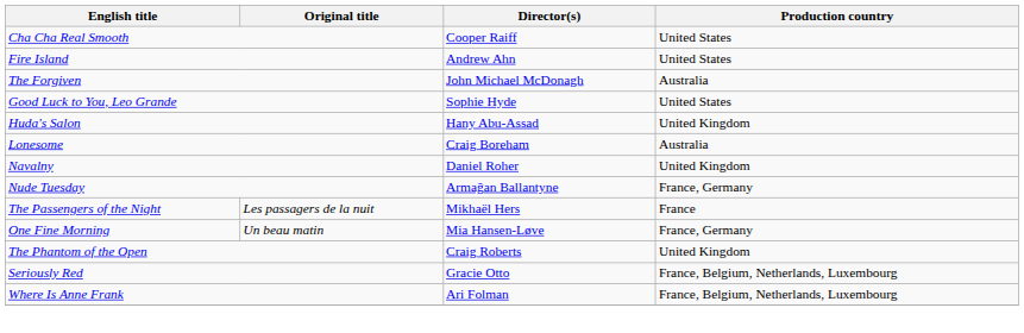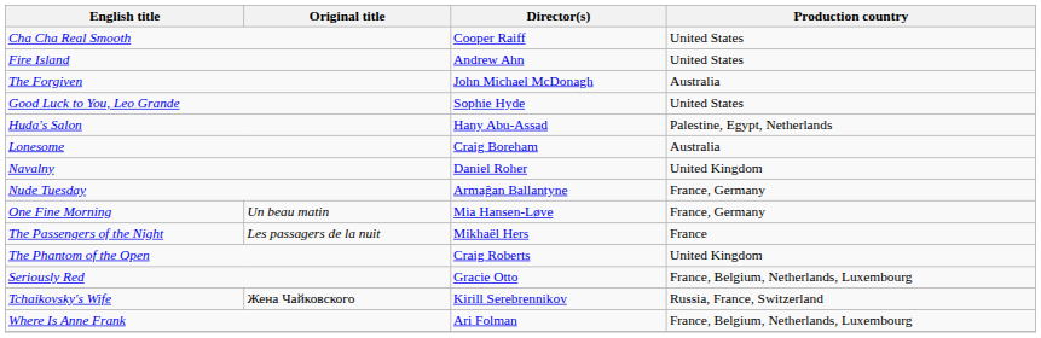 <table class="wikitable" style="width:95%; margin-bottom:2px">
 <tr>
 <th>English title</th>
 <th>Original title</th>
 <th>Director(s)</th>
 <th>Production country</th>
 </tr>
 <tr>
 <td colspan="2"><em><a href='#'>Cha Cha Real Smooth</a></em></td>
 <td><a href='#'>Cooper Raiff</a></td>
 <td>United States</td>
 </tr>
 <tr>
 <td colspan="2"><em><a href='#'>Fire Island</a></em></td>
 <td><a href='#'>Andrew Ahn</a></td>
 <td>United States</td>
 </tr>
 <tr>
 <td colspan="2"><em><a href='#'>The Forgiven</a></em></td>
 <td><a href='#'>John Michael McDonagh</a></td>
 <td>Australia</td>
 </tr>
 <tr>
 <td colspan="2"><em><a href='#'>Good Luck to You, Leo Grande</a></em></td>
 <td><a href='#'>Sophie Hyde</a></td>
 <td>United States</td>
 </tr>
 <tr>
 <td colspan="2"><em><a href='#'>Huda's Salon</a></em></td>
 <td><a href='#'>Hany Abu-Assad</a></td>
-<td>United Kingdom</td>
+<td>Palestine, Egypt, Netherlands</td>
 </tr>
 <tr>
 <td colspan="2"><em><a href='#'>Lonesome</a></em></td>
 <td><a href='#'>Craig Boreham</a></td>
 <td>Australia</td>
 </tr>
 <tr>
 <td colspan="2"><em><a href='#'>Navalny</a></em></td>
 <td><a href='#'>Daniel Roher</a></td>
 <td>United Kingdom</td>
 </tr>
 <tr>
 <td colspan="2"><em><a href='#'>Nude Tuesday</a></em></td>
 <td><a href='#'>Armağan Ballantyne</a></td>
 <td>France, Germany</td>
 </tr>
 <tr>
+<td><em><a href='#'>One Fine Morning</a></em></td>
+<td><em>Un beau matin</em></td>
+<td><a href='#'>Mia Hansen-Løve</a></td>
+<td>France, Germany</td>
+</tr>
+<tr>
 <td><em><a href='#'>The Passengers of the Night</a></em></td>
 <td><em>Les passagers de la nuit</em></td>
 <td><a href='#'>Mikhaël Hers</a></td>
 <td>France</td>
-</tr>
-<tr>
-<td><em><a href='#'>One Fine Morning</a></em></td>
-<td><em>Un beau matin</em></td>
-<td><a href='#'>Mia Hansen-Løve</a></td>
-<td>France, Germany</td>
 </tr>
 <tr>
 <td colspan="2"><em><a href='#'>The Phantom of the Open</a></em></td>
 <td><a href='#'>Craig Roberts</a></td>
 <td>United Kingdom</td>
 </tr>
 <tr>
 <td colspan="2"><em><a href='#'>Seriously Red</a></em></td>
 <td><a href='#'>Gracie Otto</a></td>
 <td>France, Belgium, Netherlands, Luxembourg</td>
 </tr>
 <tr>
+<td><em><a href='#'>Tchaikovsky's Wife</a></em></td>
+<td>Жена Чайковского</td>
+<td><a href='#'>Kirill Serebrennikov</a></td>
+<td>Russia, France, Switzerland</td>
+</tr>
+<tr>
 <td colspan="2"><em><a href='#'>Where Is Anne Frank</a></em></td>
 <td><a href='#'>Ari Folman</a></td>
 <td>France, Belgium, Netherlands, Luxembourg</td>
 </tr>
 <tr>
 </tr>
 </table>
